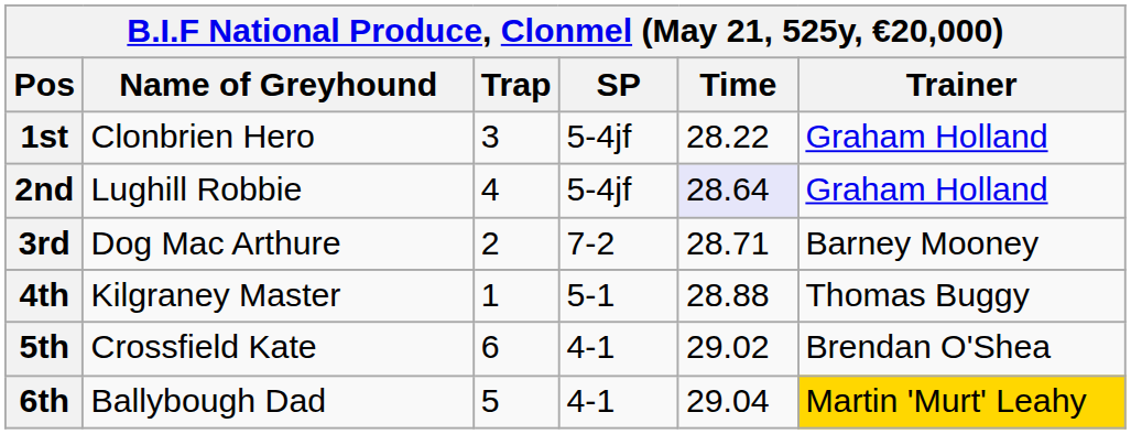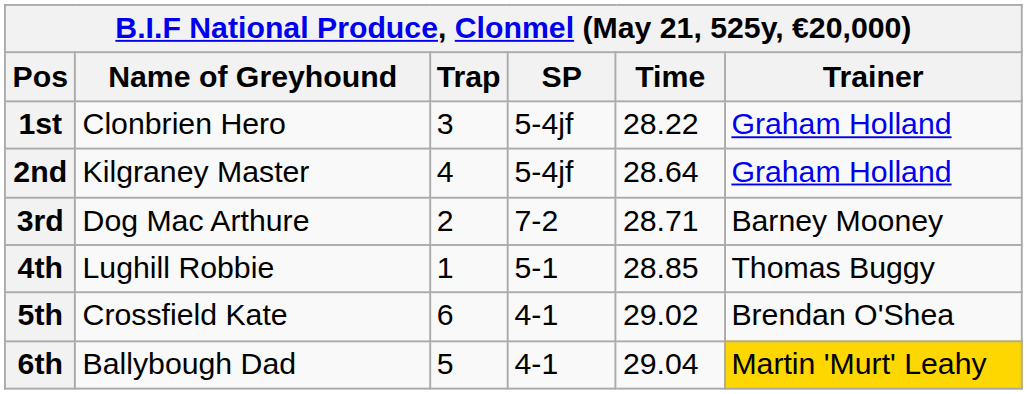 <table class="wikitable">
 <tr>
 <th colspan="6"><a href='#'>B.I.F National Produce</a>, <a href='#'>Clonmel</a> (May 21, 525y, €20,000)</th>
 </tr>
 <tr>
 <th width=30>Pos</th>
 <th width=180>Name of Greyhound</th>
 <th width=30>Trap</th>
 <th width=50>SP</th>
 <th width=50>Time</th>
 <th width=150>Trainer</th>
 </tr>
 <tr>
 <th>1st</th>
 <td>Clonbrien Hero </td>
 <td>3</td>
 <td>5-4jf</td>
 <td>28.22</td>
 <td><a href='#'>Graham Holland</a></td>
 </tr>
 <tr>
 <th>2nd</th>
-<td>Lughill Robbie</td>
+<td>Kilgraney Master</td>
 <td>4</td>
 <td>5-4jf</td>
-<td style="background: lavender;">28.64</td>
+<td>28.64</td>
 <td><a href='#'>Graham Holland</a></td>
 </tr>
 <tr>
 <th>3rd</th>
 <td>Dog Mac Arthure</td>
 <td>2</td>
 <td>7-2</td>
 <td>28.71</td>
 <td>Barney Mooney</td>
 </tr>
 <tr>
 <th>4th</th>
-<td>Kilgraney Master</td>
+<td>Lughill Robbie</td>
 <td>1</td>
 <td>5-1</td>
-<td>28.88</td>
+<td>28.85</td>
 <td>Thomas Buggy</td>
 </tr>
 <tr>
 <th>5th</th>
 <td>Crossfield Kate</td>
 <td>6</td>
 <td>4-1</td>
 <td>29.02</td>
 <td>Brendan O'Shea</td>
 </tr>
 <tr>
 <th>6th</th>
 <td>Ballybough Dad</td>
 <td>5</td>
 <td>4-1</td>
 <td>29.04</td>
 <td style="background: gold;">Martin 'Murt' Leahy</td>
 </tr>
 </table>
